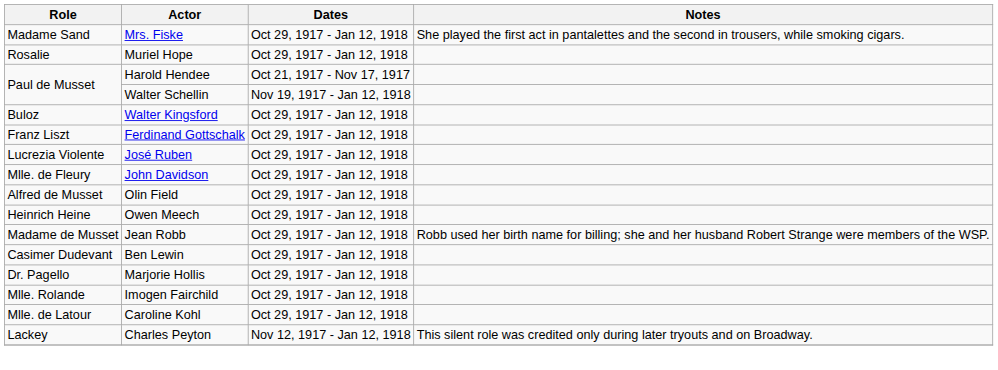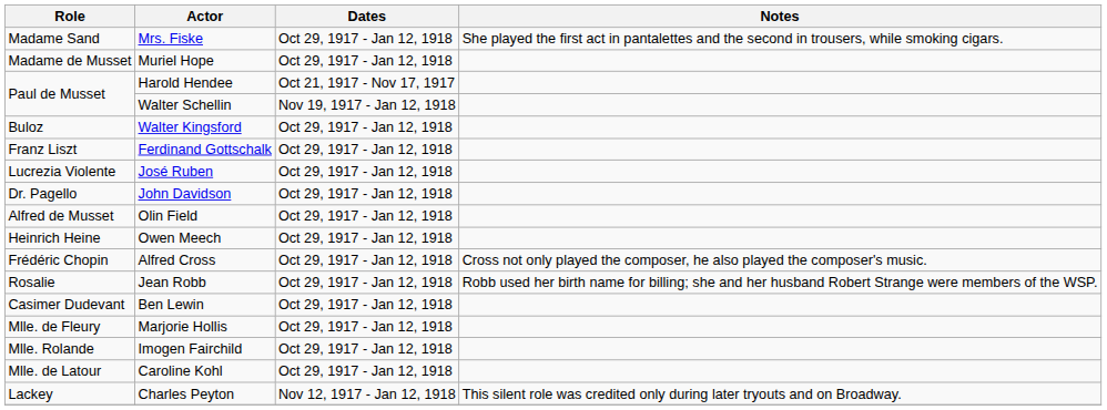 <table class="wikitable sortable plainrowheaders" style="font-size: 90%">
 <tr>
 <th scope="col">Role</th>
 <th scope="col">Actor</th>
 <th scope="col">Dates</th>
 <th scope="col">Notes</th>
 </tr>
 <tr>
 <td>Madame Sand</td>
 <td><a href='#'>Mrs. Fiske</a></td>
 <td>Oct 29, 1917 - Jan 12, 1918</td>
 <td>She played the first act in pantalettes and the second in trousers, while smoking cigars.</td>
 </tr>
 <tr>
-<td>Rosalie</td>
+<td>Madame de Musset</td>
 <td>Muriel Hope</td>
 <td>Oct 29, 1917 - Jan 12, 1918</td>
 <td></td>
 </tr>
 <tr>
 <td rowspan=2>Paul de Musset</td>
 <td>Harold Hendee</td>
 <td>Oct 21, 1917 - Nov 17, 1917</td>
 <td></td>
 </tr>
 <tr>
 <td>Walter Schellin</td>
 <td>Nov 19, 1917 - Jan 12, 1918</td>
 <td></td>
 </tr>
 <tr>
 <td>Buloz</td>
 <td><a href='#'>Walter Kingsford</a></td>
 <td>Oct 29, 1917 - Jan 12, 1918</td>
 <td></td>
 </tr>
 <tr>
 <td>Franz Liszt</td>
 <td><a href='#'>Ferdinand Gottschalk</a></td>
 <td>Oct 29, 1917 - Jan 12, 1918</td>
 <td></td>
 </tr>
 <tr>
 <td>Lucrezia Violente</td>
 <td><a href='#'>José Ruben</a></td>
 <td>Oct 29, 1917 - Jan 12, 1918</td>
 <td></td>
 </tr>
 <tr>
-<td>Mlle. de Fleury</td>
+<td>Dr. Pagello</td>
 <td><a href='#'>John Davidson</a></td>
 <td>Oct 29, 1917 - Jan 12, 1918</td>
 <td></td>
 </tr>
 <tr>
 <td>Alfred de Musset</td>
 <td>Olin Field</td>
 <td>Oct 29, 1917 - Jan 12, 1918</td>
 <td></td>
 </tr>
 <tr>
 <td>Heinrich Heine</td>
 <td>Owen Meech</td>
 <td>Oct 29, 1917 - Jan 12, 1918</td>
 <td></td>
 </tr>
 <tr>
-<td>Madame de Musset</td>
+<td>Frédéric Chopin</td>
+<td>Alfred Cross</td>
+<td>Oct 29, 1917 - Jan 12, 1918</td>
+<td>Cross not only played the composer, he also played the composer's music.</td>
+</tr>
+<tr>
+<td>Rosalie</td>
 <td>Jean Robb</td>
 <td>Oct 29, 1917 - Jan 12, 1918</td>
 <td>Robb used her birth name for billing; she and her husband Robert Strange were members of the WSP.</td>
 </tr>
 <tr>
 <td>Casimer Dudevant</td>
 <td>Ben Lewin</td>
 <td>Oct 29, 1917 - Jan 12, 1918</td>
 <td></td>
 </tr>
 <tr>
-<td>Dr. Pagello</td>
+<td>Mlle. de Fleury</td>
 <td>Marjorie Hollis</td>
 <td>Oct 29, 1917 - Jan 12, 1918</td>
 <td></td>
 </tr>
 <tr>
 <td>Mlle. Rolande</td>
 <td>Imogen Fairchild</td>
 <td>Oct 29, 1917 - Jan 12, 1918</td>
 <td></td>
 </tr>
 <tr>
 <td>Mlle. de Latour</td>
 <td>Caroline Kohl</td>
 <td>Oct 29, 1917 - Jan 12, 1918</td>
 <td></td>
 </tr>
 <tr>
 <td>Lackey</td>
 <td>Charles Peyton</td>
 <td>Nov 12, 1917 - Jan 12, 1918</td>
 <td>This silent role was credited only during later tryouts and on Broadway.</td>
 </tr>
 <tr>
 </tr>
 </table>
